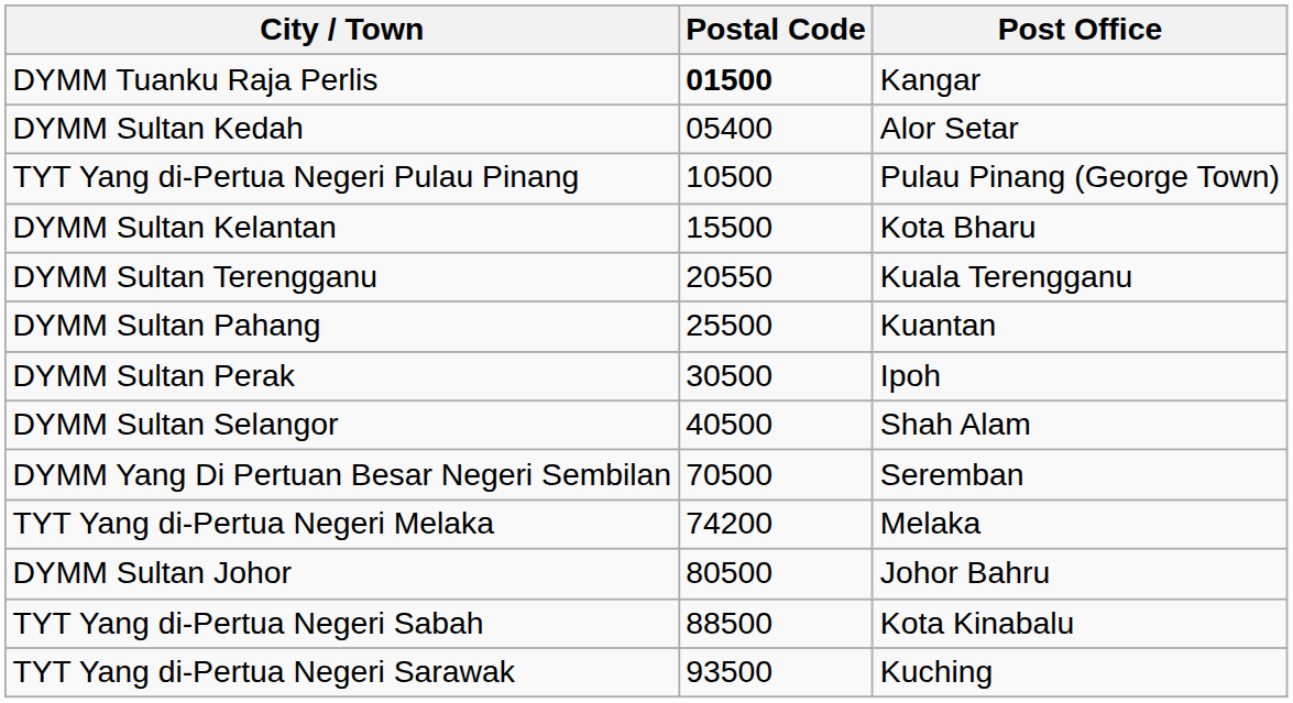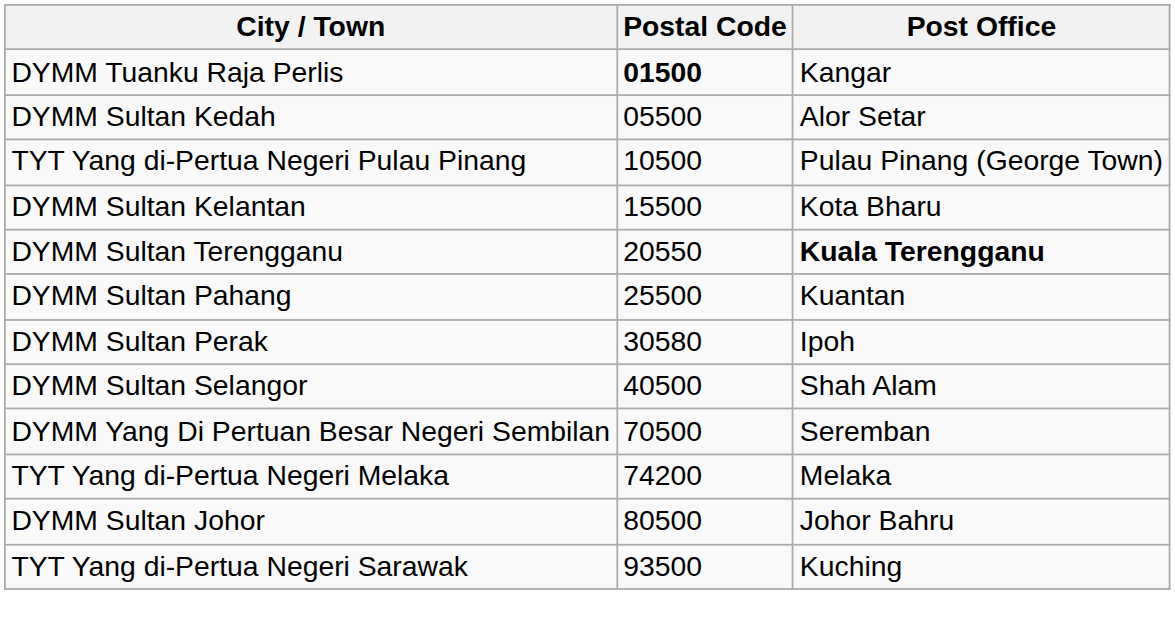 <table class="wikitable sortable">
 <tr>
 <th>City / Town</th>
 <th>Postal Code</th>
 <th>Post Office</th>
 </tr>
 <tr>
 <td>DYMM Tuanku Raja Perlis</td>
 <td><strong>01500</strong></td>
 <td>Kangar</td>
 </tr>
 <tr>
 <td>DYMM Sultan Kedah</td>
-<td>05400</td>
+<td>05500</td>
 <td>Alor Setar</td>
 </tr>
 <tr>
 <td>TYT Yang di-Pertua Negeri Pulau Pinang</td>
 <td>10500</td>
 <td>Pulau Pinang (George Town)</td>
 </tr>
 <tr>
 <td>DYMM Sultan Kelantan</td>
 <td>15500</td>
 <td>Kota Bharu</td>
 </tr>
 <tr>
 <td>DYMM Sultan Terengganu</td>
 <td>20550</td>
-<td>Kuala Terengganu</td>
+<td><strong>Kuala Terengganu</strong></td>
 </tr>
 <tr>
 <td>DYMM Sultan Pahang</td>
 <td>25500</td>
 <td>Kuantan</td>
 </tr>
 <tr>
 <td>DYMM Sultan Perak</td>
-<td>30500</td>
+<td>30580</td>
 <td>Ipoh</td>
 </tr>
 <tr>
 <td>DYMM Sultan Selangor</td>
 <td>40500</td>
 <td>Shah Alam</td>
 </tr>
 <tr>
 <td>DYMM Yang Di Pertuan Besar Negeri Sembilan</td>
 <td>70500</td>
 <td>Seremban</td>
 </tr>
 <tr>
 <td>TYT Yang di-Pertua Negeri Melaka</td>
 <td>74200</td>
 <td>Melaka</td>
 </tr>
 <tr>
 <td>DYMM Sultan Johor</td>
 <td>80500</td>
 <td>Johor Bahru</td>
 </tr>
 <tr>
-<td>TYT Yang di-Pertua Negeri Sabah</td>
-<td>88500</td>
-<td>Kota Kinabalu</td>
-</tr>
-<tr>
 <td>TYT Yang di-Pertua Negeri Sarawak</td>
 <td>93500</td>
 <td>Kuching</td>
 </tr>
 </table>
